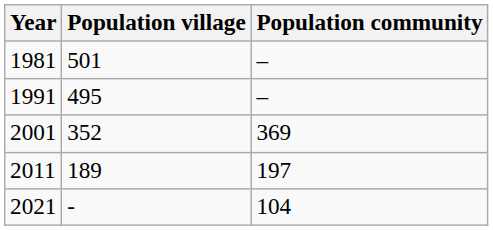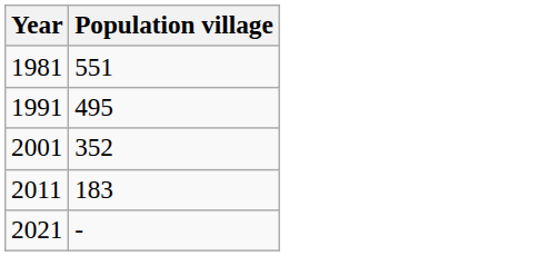 <table class=wikitable>
 <tr>
 <th>Year</th>
 <th>Population village</th>
-<th>Population community</th>
 </tr>
 <tr>
 <td>1981</td>
-<td>501</td>
-<td>–</td>
+<td>551</td>
 </tr>
 <tr>
 <td>1991</td>
 <td>495</td>
-<td>–</td>
 </tr>
 <tr>
 <td>2001</td>
 <td>352</td>
-<td>369</td>
 </tr>
 <tr>
 <td>2011</td>
-<td>189</td>
-<td>197</td>
+<td>183</td>
 </tr>
 <tr>
 <td>2021</td>
 <td>-</td>
-<td>104</td>
 </tr>
 </table>
